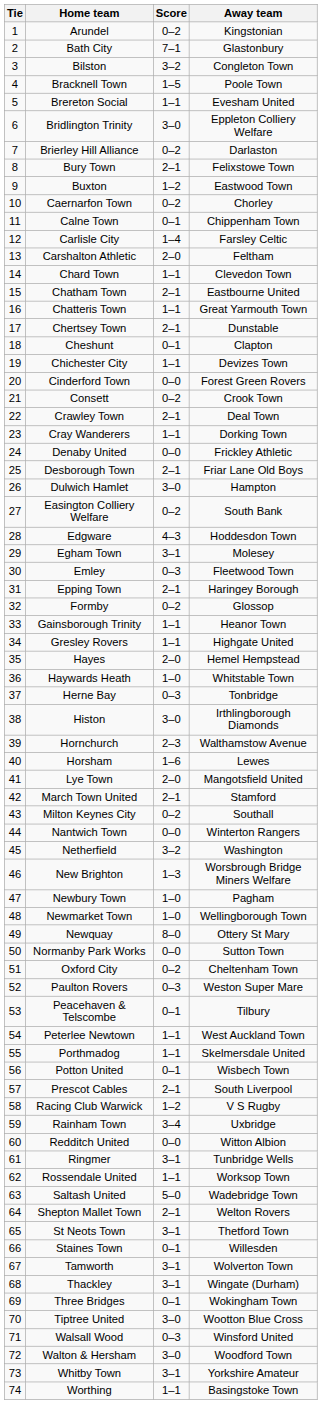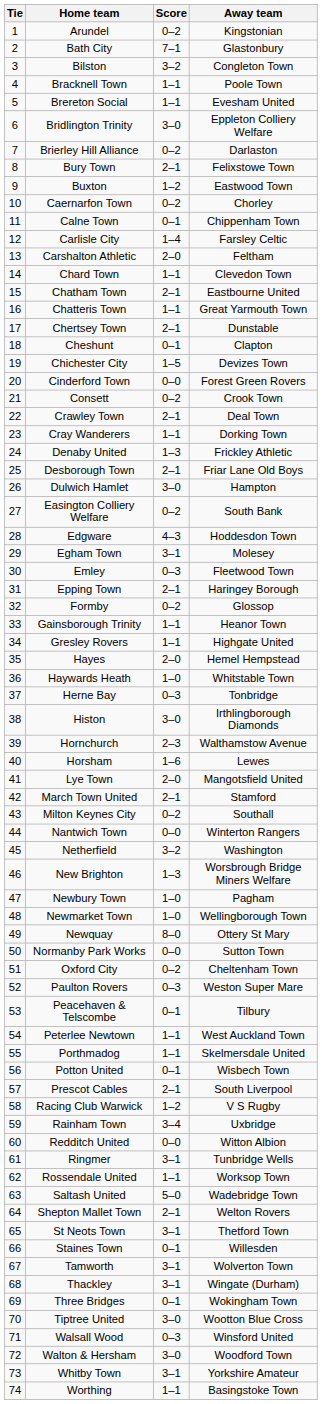 <table class="wikitable" style="text-align:center;">
 <tr>
 <th width=20>Tie</th>
 <th width=175>Home team</th>
 <th width=20>Score</th>
 <th width=175>Away team</th>
 </tr>
 <tr>
 <td>1</td>
 <td>Arundel</td>
 <td>0–2</td>
 <td>Kingstonian</td>
 </tr>
 <tr>
 <td>2</td>
 <td>Bath City</td>
 <td>7–1</td>
 <td>Glastonbury</td>
 </tr>
 <tr>
 <td>3</td>
 <td>Bilston</td>
 <td>3–2</td>
 <td>Congleton Town</td>
 </tr>
 <tr>
 <td>4</td>
 <td>Bracknell Town</td>
-<td>1–5</td>
+<td>1–1</td>
 <td>Poole Town</td>
 </tr>
 <tr>
 <td>5</td>
 <td>Brereton Social</td>
 <td>1–1</td>
 <td>Evesham United</td>
 </tr>
 <tr>
 <td>6</td>
 <td>Bridlington Trinity</td>
 <td>3–0</td>
 <td>Eppleton Colliery Welfare</td>
 </tr>
 <tr>
 <td>7</td>
 <td>Brierley Hill Alliance</td>
 <td>0–2</td>
 <td>Darlaston</td>
 </tr>
 <tr>
 <td>8</td>
 <td>Bury Town</td>
 <td>2–1</td>
 <td>Felixstowe Town</td>
 </tr>
 <tr>
 <td>9</td>
 <td>Buxton</td>
 <td>1–2</td>
 <td>Eastwood Town</td>
 </tr>
 <tr>
 <td>10</td>
 <td>Caernarfon Town</td>
 <td>0–2</td>
 <td>Chorley</td>
 </tr>
 <tr>
 <td>11</td>
 <td>Calne Town</td>
 <td>0–1</td>
 <td>Chippenham Town</td>
 </tr>
 <tr>
 <td>12</td>
 <td>Carlisle City</td>
 <td>1–4</td>
 <td>Farsley Celtic</td>
 </tr>
 <tr>
 <td>13</td>
 <td>Carshalton Athletic</td>
 <td>2–0</td>
 <td>Feltham</td>
 </tr>
 <tr>
 <td>14</td>
 <td>Chard Town</td>
 <td>1–1</td>
 <td>Clevedon Town</td>
 </tr>
 <tr>
 <td>15</td>
 <td>Chatham Town</td>
 <td>2–1</td>
 <td>Eastbourne United</td>
 </tr>
 <tr>
 <td>16</td>
 <td>Chatteris Town</td>
 <td>1–1</td>
 <td>Great Yarmouth Town</td>
 </tr>
 <tr>
 <td>17</td>
 <td>Chertsey Town</td>
 <td>2–1</td>
 <td>Dunstable</td>
 </tr>
 <tr>
 <td>18</td>
 <td>Cheshunt</td>
 <td>0–1</td>
 <td>Clapton</td>
 </tr>
 <tr>
 <td>19</td>
 <td>Chichester City</td>
-<td>1–1</td>
+<td>1–5</td>
 <td>Devizes Town</td>
 </tr>
 <tr>
 <td>20</td>
 <td>Cinderford Town</td>
 <td>0–0</td>
 <td>Forest Green Rovers</td>
 </tr>
 <tr>
 <td>21</td>
 <td>Consett</td>
 <td>0–2</td>
 <td>Crook Town</td>
 </tr>
 <tr>
 <td>22</td>
 <td>Crawley Town</td>
 <td>2–1</td>
 <td>Deal Town</td>
 </tr>
 <tr>
 <td>23</td>
 <td>Cray Wanderers</td>
 <td>1–1</td>
 <td>Dorking Town</td>
 </tr>
 <tr>
 <td>24</td>
 <td>Denaby United</td>
-<td>0–0</td>
+<td>1–3</td>
 <td>Frickley Athletic</td>
 </tr>
 <tr>
 <td>25</td>
 <td>Desborough Town</td>
 <td>2–1</td>
 <td>Friar Lane Old Boys</td>
 </tr>
 <tr>
 <td>26</td>
 <td>Dulwich Hamlet</td>
 <td>3–0</td>
 <td>Hampton</td>
 </tr>
 <tr>
 <td>27</td>
 <td>Easington Colliery Welfare</td>
 <td>0–2</td>
 <td>South Bank</td>
 </tr>
 <tr>
 <td>28</td>
 <td>Edgware</td>
 <td>4–3</td>
 <td>Hoddesdon Town</td>
 </tr>
 <tr>
 <td>29</td>
 <td>Egham Town</td>
 <td>3–1</td>
 <td>Molesey</td>
 </tr>
 <tr>
 <td>30</td>
 <td>Emley</td>
 <td>0–3</td>
 <td>Fleetwood Town</td>
 </tr>
 <tr>
 <td>31</td>
 <td>Epping Town</td>
 <td>2–1</td>
 <td>Haringey Borough</td>
 </tr>
 <tr>
 <td>32</td>
 <td>Formby</td>
 <td>0–2</td>
 <td>Glossop</td>
 </tr>
 <tr>
 <td>33</td>
 <td>Gainsborough Trinity</td>
 <td>1–1</td>
 <td>Heanor Town</td>
 </tr>
 <tr>
 <td>34</td>
 <td>Gresley Rovers</td>
 <td>1–1</td>
 <td>Highgate United</td>
 </tr>
 <tr>
 <td>35</td>
 <td>Hayes</td>
 <td>2–0</td>
 <td>Hemel Hempstead</td>
 </tr>
 <tr>
 <td>36</td>
 <td>Haywards Heath</td>
 <td>1–0</td>
 <td>Whitstable Town</td>
 </tr>
 <tr>
 <td>37</td>
 <td>Herne Bay</td>
 <td>0–3</td>
 <td>Tonbridge</td>
 </tr>
 <tr>
 <td>38</td>
 <td>Histon</td>
 <td>3–0</td>
 <td>Irthlingborough Diamonds</td>
 </tr>
 <tr>
 <td>39</td>
 <td>Hornchurch</td>
 <td>2–3</td>
 <td>Walthamstow Avenue</td>
 </tr>
 <tr>
 <td>40</td>
 <td>Horsham</td>
 <td>1–6</td>
 <td>Lewes</td>
 </tr>
 <tr>
 <td>41</td>
 <td>Lye Town</td>
 <td>2–0</td>
 <td>Mangotsfield United</td>
 </tr>
 <tr>
 <td>42</td>
 <td>March Town United</td>
 <td>2–1</td>
 <td>Stamford</td>
 </tr>
 <tr>
 <td>43</td>
 <td>Milton Keynes City</td>
 <td>0–2</td>
 <td>Southall</td>
 </tr>
 <tr>
 <td>44</td>
 <td>Nantwich Town</td>
 <td>0–0</td>
 <td>Winterton Rangers</td>
 </tr>
 <tr>
 <td>45</td>
 <td>Netherfield</td>
 <td>3–2</td>
 <td>Washington</td>
 </tr>
 <tr>
 <td>46</td>
 <td>New Brighton</td>
 <td>1–3</td>
 <td>Worsbrough Bridge Miners Welfare</td>
 </tr>
 <tr>
 <td>47</td>
 <td>Newbury Town</td>
 <td>1–0</td>
 <td>Pagham</td>
 </tr>
 <tr>
 <td>48</td>
 <td>Newmarket Town</td>
 <td>1–0</td>
 <td>Wellingborough Town</td>
 </tr>
 <tr>
 <td>49</td>
 <td>Newquay</td>
 <td>8–0</td>
 <td>Ottery St Mary</td>
 </tr>
 <tr>
 <td>50</td>
 <td>Normanby Park Works</td>
 <td>0–0</td>
 <td>Sutton Town</td>
 </tr>
 <tr>
 <td>51</td>
 <td>Oxford City</td>
 <td>0–2</td>
 <td>Cheltenham Town</td>
 </tr>
 <tr>
 <td>52</td>
 <td>Paulton Rovers</td>
 <td>0–3</td>
 <td>Weston Super Mare</td>
 </tr>
 <tr>
 <td>53</td>
 <td>Peacehaven & Telscombe</td>
 <td>0–1</td>
 <td>Tilbury</td>
 </tr>
 <tr>
 <td>54</td>
 <td>Peterlee Newtown</td>
 <td>1–1</td>
 <td>West Auckland Town</td>
 </tr>
 <tr>
 <td>55</td>
 <td>Porthmadog</td>
 <td>1–1</td>
 <td>Skelmersdale United</td>
 </tr>
 <tr>
 <td>56</td>
 <td>Potton United</td>
 <td>0–1</td>
 <td>Wisbech Town</td>
 </tr>
 <tr>
 <td>57</td>
 <td>Prescot Cables</td>
 <td>2–1</td>
 <td>South Liverpool</td>
 </tr>
 <tr>
 <td>58</td>
 <td>Racing Club Warwick</td>
 <td>1–2</td>
 <td>V S Rugby</td>
 </tr>
 <tr>
 <td>59</td>
 <td>Rainham Town</td>
 <td>3–4</td>
 <td>Uxbridge</td>
 </tr>
 <tr>
 <td>60</td>
 <td>Redditch United</td>
 <td>0–0</td>
 <td>Witton Albion</td>
 </tr>
 <tr>
 <td>61</td>
 <td>Ringmer</td>
 <td>3–1</td>
 <td>Tunbridge Wells</td>
 </tr>
 <tr>
 <td>62</td>
 <td>Rossendale United</td>
 <td>1–1</td>
 <td>Worksop Town</td>
 </tr>
 <tr>
 <td>63</td>
 <td>Saltash United</td>
 <td>5–0</td>
 <td>Wadebridge Town</td>
 </tr>
 <tr>
 <td>64</td>
 <td>Shepton Mallet Town</td>
 <td>2–1</td>
 <td>Welton Rovers</td>
 </tr>
 <tr>
 <td>65</td>
 <td>St Neots Town</td>
 <td>3–1</td>
 <td>Thetford Town</td>
 </tr>
 <tr>
 <td>66</td>
 <td>Staines Town</td>
 <td>0–1</td>
 <td>Willesden</td>
 </tr>
 <tr>
 <td>67</td>
 <td>Tamworth</td>
 <td>3–1</td>
 <td>Wolverton Town</td>
 </tr>
 <tr>
 <td>68</td>
 <td>Thackley</td>
 <td>3–1</td>
 <td>Wingate (Durham)</td>
 </tr>
 <tr>
 <td>69</td>
 <td>Three Bridges</td>
 <td>0–1</td>
 <td>Wokingham Town</td>
 </tr>
 <tr>
 <td>70</td>
 <td>Tiptree United</td>
 <td>3–0</td>
 <td>Wootton Blue Cross</td>
 </tr>
 <tr>
 <td>71</td>
 <td>Walsall Wood</td>
 <td>0–3</td>
 <td>Winsford United</td>
 </tr>
 <tr>
 <td>72</td>
 <td>Walton & Hersham</td>
 <td>3–0</td>
 <td>Woodford Town</td>
 </tr>
 <tr>
 <td>73</td>
 <td>Whitby Town</td>
 <td>3–1</td>
 <td>Yorkshire Amateur</td>
 </tr>
 <tr>
 <td>74</td>
 <td>Worthing</td>
 <td>1–1</td>
 <td>Basingstoke Town</td>
 </tr>
 </table>
